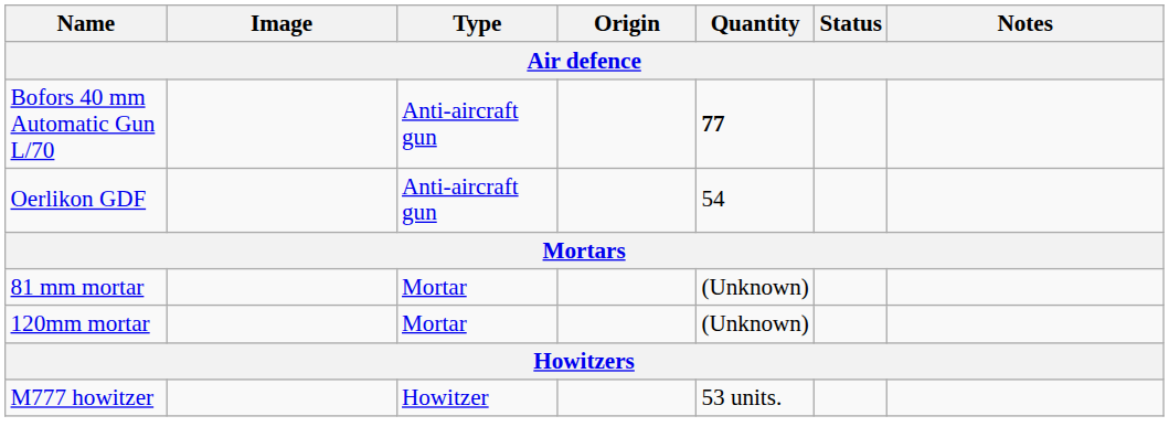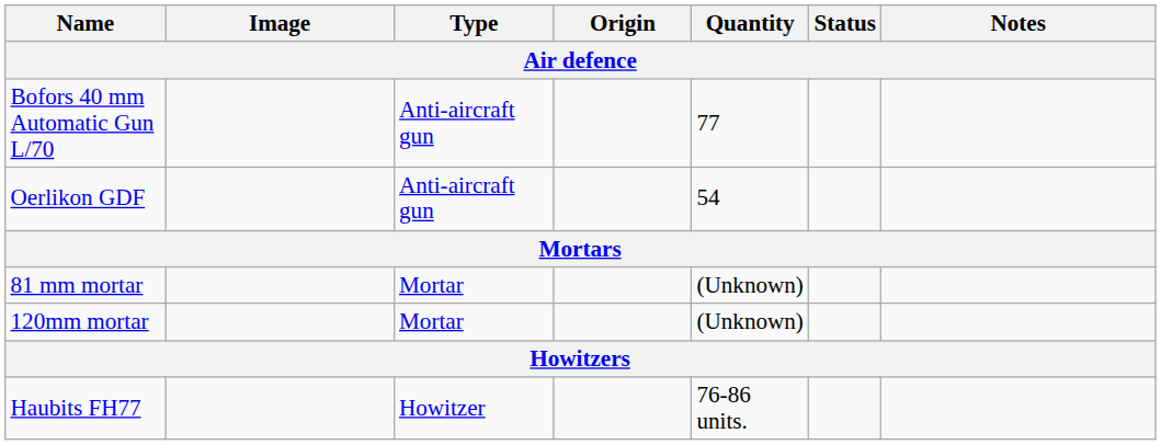 <table class="wikitable" style="width:90%;">
 <tr>
 <th width=14%>Name</th>
 <th width=20%>Image</th>
 <th width=14%>Type</th>
 <th width=12%>Origin</th>
 <th width=10%>Quantity</th>
 <th width=06%>Status</th>
 <th width=24%>Notes</th>
 </tr>
 <tr>
 <th colspan="7"><a href='#'>Air defence</a></th>
 </tr>
 <tr>
 <td><a href='#'>Bofors 40 mm Automatic Gun L/70</a></td>
 <td></td>
 <td><a href='#'>Anti-aircraft gun</a></td>
 <td></td>
-<td><strong>77</strong></td>
+<td>77</td>
 <td></td>
 <td></td>
 </tr>
 <tr>
 <td><a href='#'>Oerlikon GDF</a></td>
 <td></td>
 <td><a href='#'>Anti-aircraft gun</a></td>
 <td></td>
 <td>54</td>
 <td></td>
 <td></td>
 </tr>
 <tr>
 <th colspan="7"><a href='#'>Mortars</a></th>
 </tr>
 <tr>
 <td><a href='#'>81 mm mortar</a></td>
 <td></td>
 <td><a href='#'>Mortar</a></td>
 <td></td>
 <td>(Unknown)</td>
 <td></td>
 <td></td>
 </tr>
 <tr>
 <td><a href='#'>120mm mortar</a></td>
 <td></td>
 <td><a href='#'>Mortar</a></td>
 <td></td>
 <td>(Unknown)</td>
 <td></td>
 <td></td>
 </tr>
 <tr>
 <th colspan="7"><a href='#'>Howitzers</a></th>
 </tr>
 <tr>
-<td><a href='#'>M777 howitzer</a></td>
+<td><a href='#'>Haubits FH77</a></td>
 <td></td>
 <td><a href='#'>Howitzer</a></td>
 <td></td>
-<td>53 units.</td>
+<td>76-86 units.</td>
 <td></td>
 <td></td>
 </tr>
 </table>
